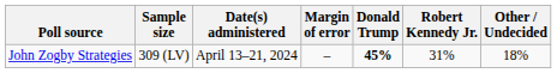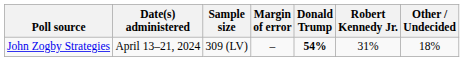 <table class="wikitable sortable mw-datatable" style="font-size:90%;text-align:center;line-height:17px">
 <tr valign=bottom>
 <th>Poll source</th>
+<th>Date(s)<br>administered</th>
 <th>Sample<br>size</th>
-<th>Date(s)<br>administered</th>
 <th>Margin<br>of error</th>
 <th class="unsortable">Donald<br>Trump<br></th>
 <th class="unsortable">Robert<br>Kennedy Jr.<br></th>
 <th class="unsortable">Other /<br>Undecided</th>
 </tr>
 <tr>
 <td style="text-align:left;"><a href='#'>John Zogby Strategies</a></td>
+<td data-sort-value="2024-05-01">April 13–21, 2024</td>
 <td>309 (LV)</td>
-<td data-sort-value="2024-05-01">April 13–21, 2024</td>
 <td>–</td>
-<td><strong>45%</strong></td>
+<td><strong>54%</strong></td>
 <td>31%</td>
 <td>18%</td>
 </tr>
 </table>
